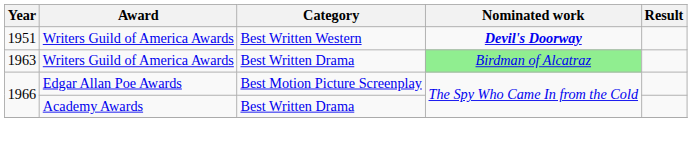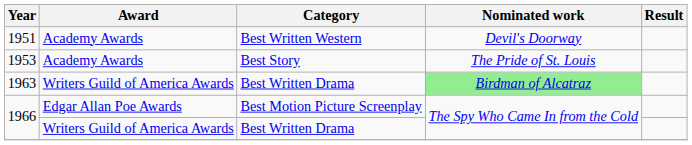 <table class="wikitable sortable">
 <tr>
 <th>Year</th>
 <th>Award</th>
 <th>Category</th>
 <th>Nominated work</th>
 <th>Result</th>
 </tr>
 <tr>
 <td>1951</td>
-<td><a href='#'>Writers Guild of America Awards</a></td>
+<td><a href='#'>Academy Awards</a></td>
 <td><a href='#'>Best Written Western</a></td>
-<td style="text-align:center;"><strong><em><a href='#'>Devil's Doorway</a></em></strong></td>
+<td style="text-align:center;"><em><a href='#'>Devil's Doorway</a></em></td>
+<td></td>
+</tr>
+<tr>
+<td>1953</td>
+<td><a href='#'>Academy Awards</a></td>
+<td><a href='#'>Best Story</a></td>
+<td style="text-align:center;"><em><a href='#'>The Pride of St. Louis</a></em></td>
 <td></td>
 </tr>
 <tr>
 <td>1963</td>
 <td><a href='#'>Writers Guild of America Awards</a></td>
 <td><a href='#'>Best Written Drama</a></td>
 <td style="background: lightgreen; text-align:center;"><em><a href='#'>Birdman of Alcatraz</a></em></td>
 <td></td>
 </tr>
 <tr>
 <td rowspan="2">1966</td>
 <td><a href='#'>Edgar Allan Poe Awards</a></td>
 <td><a href='#'>Best Motion Picture Screenplay</a> </td>
 <td rowspan="2" style="text-align:center;"><em><a href='#'>The Spy Who Came In from the Cold</a></em></td>
 <td></td>
 </tr>
 <tr>
-<td><a href='#'>Academy Awards</a></td>
+<td><a href='#'>Writers Guild of America Awards</a></td>
 <td><a href='#'>Best Written Drama</a> </td>
 <td></td>
 </tr>
 <tr>
 </tr>
 </table>
